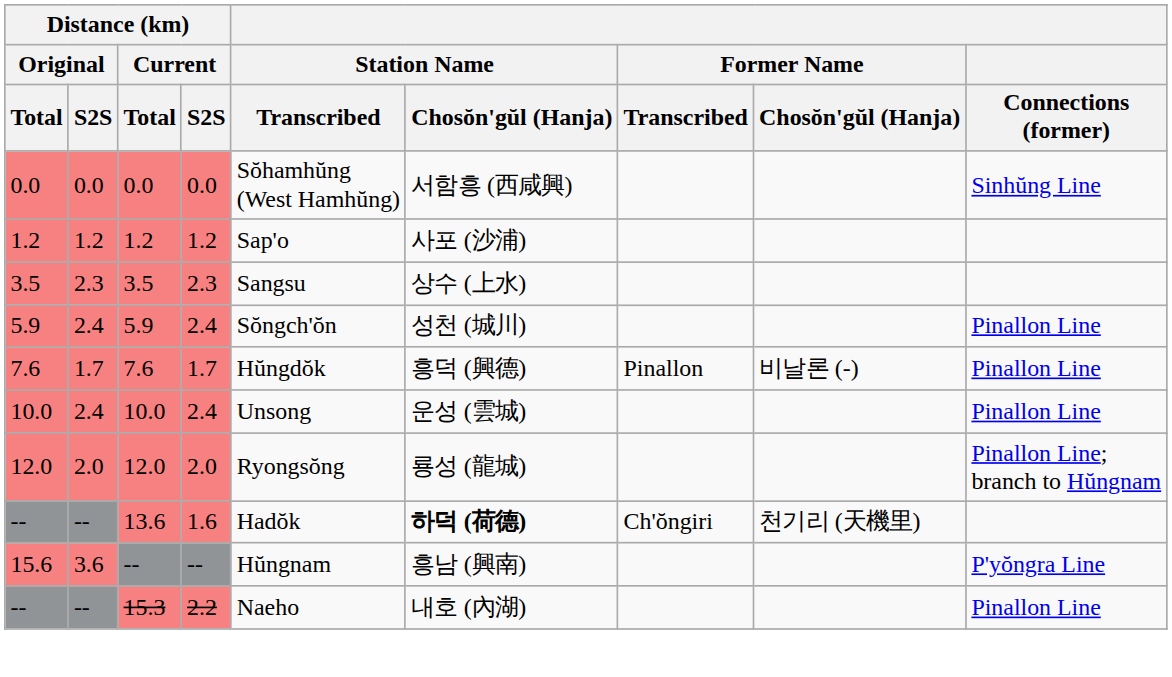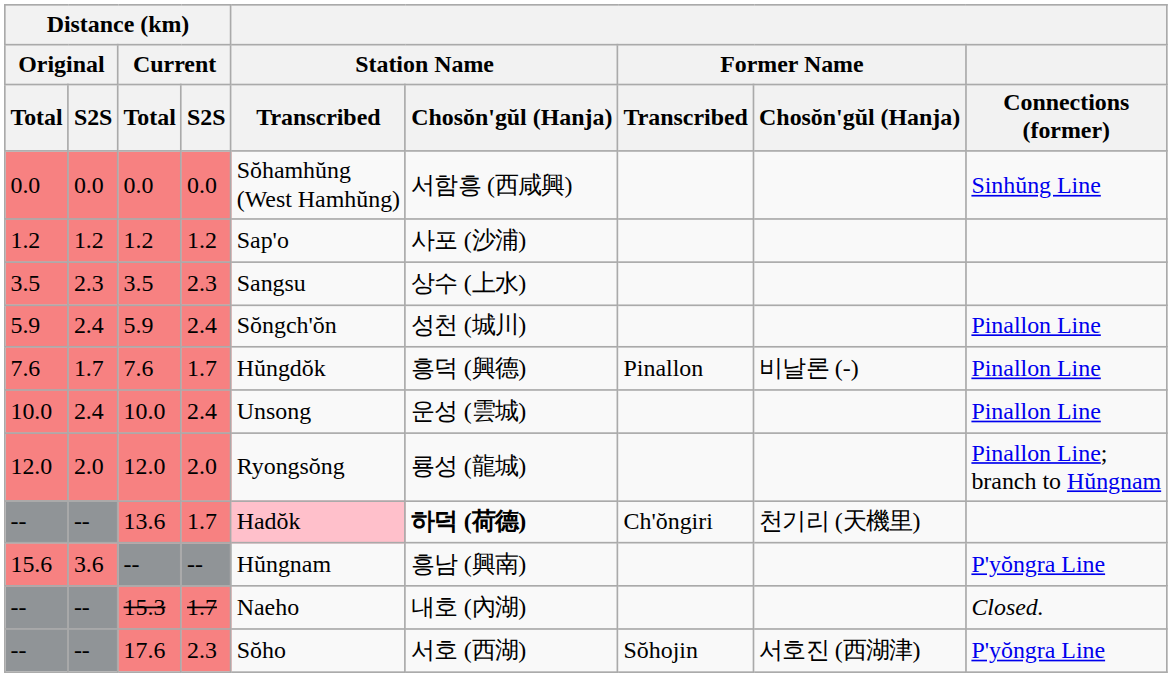 <table class="wikitable" style="font-size:90%;">
 <tr>
 <th colspan="4">Distance (km)</th>
 <th colspan="5"></th>
 </tr>
 <tr>
 <th colspan="2">Original</th>
 <th colspan="2">Current</th>
 <th colspan="2">Station Name</th>
 <th colspan="2">Former Name</th>
 <th></th>
 </tr>
 <tr>
 <th>Total</th>
 <th>S2S</th>
 <th>Total</th>
 <th>S2S</th>
 <th>Transcribed</th>
 <th>Chosŏn'gŭl (Hanja)</th>
 <th>Transcribed</th>
 <th>Chosŏn'gŭl (Hanja)</th>
 <th>Connections<br>(former)</th>
 </tr>
 <tr>
 <td bgcolor=#F78181>0.0</td>
 <td bgcolor=#F78181>0.0</td>
 <td bgcolor=#F78181>0.0</td>
 <td bgcolor=#F78181>0.0</td>
 <td>Sŏhamhŭng<br>(West Hamhŭng)</td>
 <td>서함흥 (西咸興)</td>
 <td></td>
 <td></td>
 <td><a href='#'>Sinhŭng Line</a></td>
 </tr>
 <tr>
 <td bgcolor=#F78181>1.2</td>
 <td bgcolor=#F78181>1.2</td>
 <td bgcolor=#F78181>1.2</td>
 <td bgcolor=#F78181>1.2</td>
 <td>Sap'o</td>
 <td>사포 (沙浦)</td>
 <td></td>
 <td></td>
 <td></td>
 </tr>
 <tr>
 <td bgcolor=#F78181>3.5</td>
 <td bgcolor=#F78181>2.3</td>
 <td bgcolor=#F78181>3.5</td>
 <td bgcolor=#F78181>2.3</td>
 <td>Sangsu</td>
 <td>상수 (上水)</td>
 <td></td>
 <td></td>
 <td></td>
 </tr>
 <tr>
 <td bgcolor=#F78181>5.9</td>
 <td bgcolor=#F78181>2.4</td>
 <td bgcolor=#F78181>5.9</td>
 <td bgcolor=#F78181>2.4</td>
 <td>Sŏngch'ŏn</td>
 <td>성천 (城川)</td>
 <td></td>
 <td></td>
 <td><a href='#'>Pinallon Line</a></td>
 </tr>
 <tr>
 <td bgcolor=#F78181>7.6</td>
 <td bgcolor=#F78181>1.7</td>
 <td bgcolor=#F78181>7.6</td>
 <td bgcolor=#F78181>1.7</td>
 <td>Hŭngdŏk</td>
 <td>흥덕 (興德)</td>
 <td>Pinallon</td>
 <td>비날론 (-)</td>
 <td><a href='#'>Pinallon Line</a></td>
 </tr>
 <tr>
 <td bgcolor=#F78181>10.0</td>
 <td bgcolor=#F78181>2.4</td>
 <td bgcolor=#F78181>10.0</td>
 <td bgcolor=#F78181>2.4</td>
 <td>Unsong</td>
 <td>운성 (雲城)</td>
 <td></td>
 <td></td>
 <td><a href='#'>Pinallon Line</a></td>
 </tr>
 <tr>
 <td bgcolor=#F78181>12.0</td>
 <td bgcolor=#F78181>2.0</td>
 <td bgcolor=#F78181>12.0</td>
 <td bgcolor=#F78181>2.0</td>
 <td>Ryongsŏng</td>
 <td>룡성 (龍城)</td>
 <td></td>
 <td></td>
 <td><a href='#'>Pinallon Line</a>;<br>branch to <a href='#'>Hŭngnam</a></td>
 </tr>
 <tr>
 <td bgcolor=#909497>--</td>
 <td bgcolor=#909497>--</td>
 <td bgcolor=#F78181>13.6</td>
-<td bgcolor=#F78181>1.6</td>
-<td>Hadŏk</td>
+<td bgcolor=#F78181>1.7</td>
+<td style="background: pink;">Hadŏk</td>
 <td><strong>하덕 (荷德)</strong></td>
 <td>Ch'ŏngiri</td>
 <td>천기리 (天機里)</td>
 <td></td>
 </tr>
 <tr>
 <td bgcolor=#F78181>15.6</td>
 <td bgcolor=#F78181>3.6</td>
 <td bgcolor=#909497>--</td>
 <td bgcolor=#909497>--</td>
 <td>Hŭngnam</td>
 <td>흥남 (興南)</td>
 <td></td>
 <td></td>
 <td><a href='#'>P'yŏngra Line</a></td>
 </tr>
 <tr>
 <td bgcolor=#909497>--</td>
 <td bgcolor=#909497>--</td>
 <td bgcolor=#F78181><del>15.3</del></td>
-<td bgcolor=#F78181><del>2.2</del></td>
+<td bgcolor=#F78181><del>1.7</del></td>
 <td>Naeho</td>
 <td>내호 (內湖)</td>
 <td></td>
 <td></td>
-<td><a href='#'>Pinallon Line</a></td>
+<td><em>Closed.</em></td>
+</tr>
+<tr>
+<td bgcolor=#909497>--</td>
+<td bgcolor=#909497>--</td>
+<td bgcolor=#F78181>17.6</td>
+<td bgcolor=#F78181>2.3</td>
+<td>Sŏho</td>
+<td>서호 (西湖)</td>
+<td>Sŏhojin</td>
+<td>서호진 (西湖津)</td>
+<td><a href='#'>P'yŏngra Line</a></td>
 </tr>
 </table>
